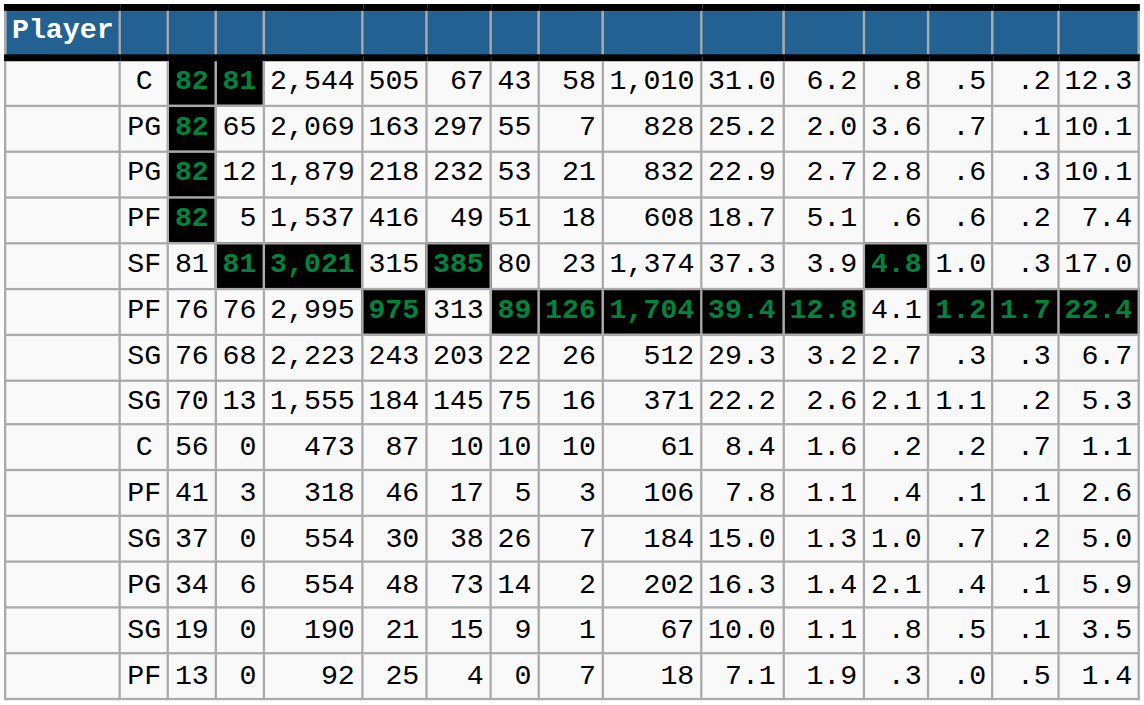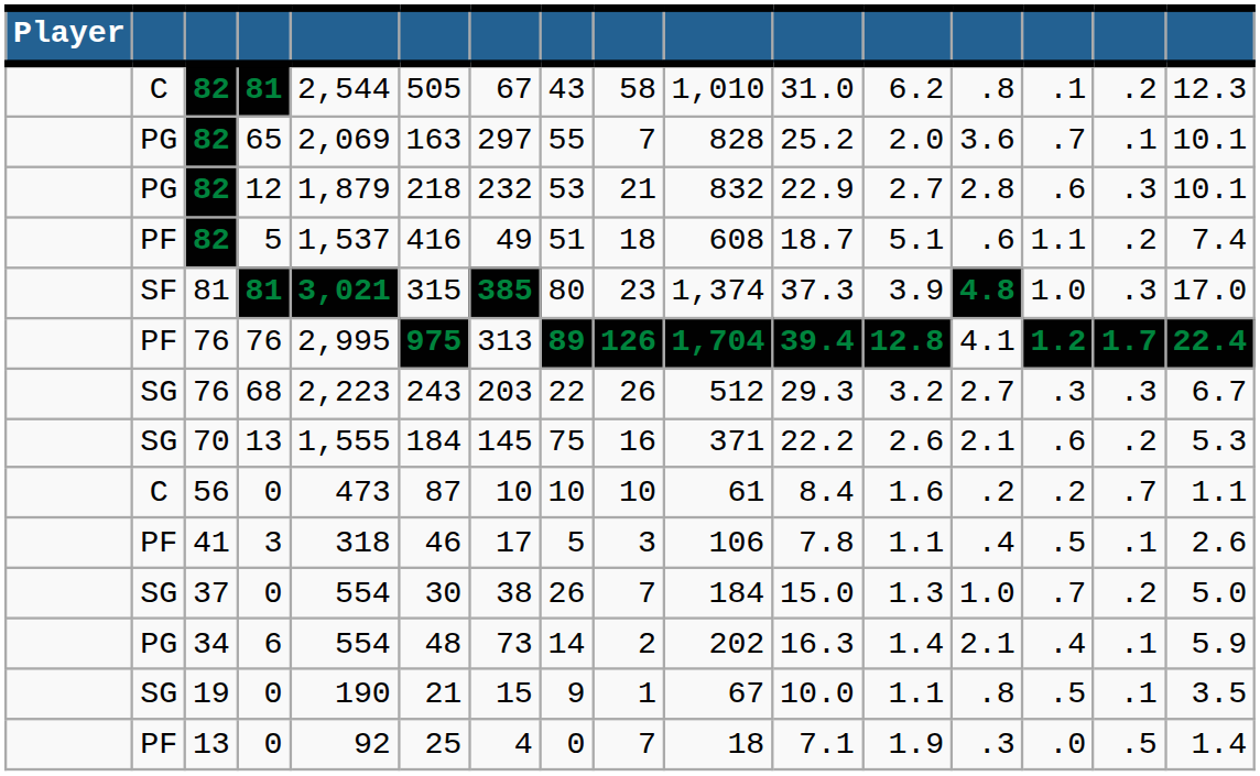 <table class="wikitable sortable" style="font-size: 95%; text-align:right;">
 <tr>
 <th style="background:#236192; color:#FFFFFF; border-top:#010101 3px solid; border-bottom:#010101 3px solid;">Player</th>
 <th style="background:#236192; color:#FFFFFF; border-top:#010101 3px solid; border-bottom:#010101 3px solid;"></th>
 <th style="background:#236192; color:#FFFFFF; border-top:#010101 3px solid; border-bottom:#010101 3px solid;"></th>
 <th style="background:#236192; color:#FFFFFF; border-top:#010101 3px solid; border-bottom:#010101 3px solid;"></th>
 <th style="background:#236192; color:#FFFFFF; border-top:#010101 3px solid; border-bottom:#010101 3px solid;"></th>
 <th style="background:#236192; color:#FFFFFF; border-top:#010101 3px solid; border-bottom:#010101 3px solid;"></th>
 <th style="background:#236192; color:#FFFFFF; border-top:#010101 3px solid; border-bottom:#010101 3px solid;"></th>
 <th style="background:#236192; color:#FFFFFF; border-top:#010101 3px solid; border-bottom:#010101 3px solid;"></th>
 <th style="background:#236192; color:#FFFFFF; border-top:#010101 3px solid; border-bottom:#010101 3px solid;"></th>
 <th style="background:#236192; color:#FFFFFF; border-top:#010101 3px solid; border-bottom:#010101 3px solid;"></th>
 <th style="background:#236192; color:#FFFFFF; border-top:#010101 3px solid; border-bottom:#010101 3px solid;"></th>
 <th style="background:#236192; color:#FFFFFF; border-top:#010101 3px solid; border-bottom:#010101 3px solid;"></th>
 <th style="background:#236192; color:#FFFFFF; border-top:#010101 3px solid; border-bottom:#010101 3px solid;"></th>
 <th style="background:#236192; color:#FFFFFF; border-top:#010101 3px solid; border-bottom:#010101 3px solid;"></th>
 <th style="background:#236192; color:#FFFFFF; border-top:#010101 3px solid; border-bottom:#010101 3px solid;"></th>
 <th style="background:#236192; color:#FFFFFF; border-top:#010101 3px solid; border-bottom:#010101 3px solid;"></th>
 </tr>
 <tr>
 <td style="text-align:left;"></td>
 <td style="text-align:center;">C</td>
 <td style="background:#010101; color:#00843D;"><strong>82</strong></td>
 <td style="background:#010101; color:#00843D;"><strong>81</strong></td>
 <td>2,544</td>
 <td>505</td>
 <td>67</td>
 <td>43</td>
 <td>58</td>
 <td>1,010</td>
 <td>31.0</td>
 <td>6.2</td>
 <td>.8</td>
-<td>.5</td>
+<td>.1</td>
 <td>.2</td>
 <td>12.3</td>
 </tr>
 <tr>
 <td style="text-align:left;"></td>
 <td style="text-align:center;">PG</td>
 <td style="background:#010101; color:#00843D;"><strong>82</strong></td>
 <td>65</td>
 <td>2,069</td>
 <td>163</td>
 <td>297</td>
 <td>55</td>
 <td>7</td>
 <td>828</td>
 <td>25.2</td>
 <td>2.0</td>
 <td>3.6</td>
 <td>.7</td>
 <td>.1</td>
 <td>10.1</td>
 </tr>
 <tr>
 <td style="text-align:left;"></td>
 <td style="text-align:center;">PG</td>
 <td style="background:#010101; color:#00843D;"><strong>82</strong></td>
 <td>12</td>
 <td>1,879</td>
 <td>218</td>
 <td>232</td>
 <td>53</td>
 <td>21</td>
 <td>832</td>
 <td>22.9</td>
 <td>2.7</td>
 <td>2.8</td>
 <td>.6</td>
 <td>.3</td>
 <td>10.1</td>
 </tr>
 <tr>
 <td style="text-align:left;"></td>
 <td style="text-align:center;">PF</td>
 <td style="background:#010101; color:#00843D;"><strong>82</strong></td>
 <td>5</td>
 <td>1,537</td>
 <td>416</td>
 <td>49</td>
 <td>51</td>
 <td>18</td>
 <td>608</td>
 <td>18.7</td>
 <td>5.1</td>
 <td>.6</td>
-<td>.6</td>
+<td>1.1</td>
 <td>.2</td>
 <td>7.4</td>
 </tr>
 <tr>
 <td style="text-align:left;"></td>
 <td style="text-align:center;">SF</td>
 <td>81</td>
 <td style="background:#010101; color:#00843D;"><strong>81</strong></td>
 <td style="background:#010101; color:#00843D;"><strong>3,021</strong></td>
 <td>315</td>
 <td style="background:#010101; color:#00843D;"><strong>385</strong></td>
 <td>80</td>
 <td>23</td>
 <td>1,374</td>
 <td>37.3</td>
 <td>3.9</td>
 <td style="background:#010101; color:#00843D;"><strong>4.8</strong></td>
 <td>1.0</td>
 <td>.3</td>
 <td>17.0</td>
 </tr>
 <tr>
 <td style="text-align:left;"></td>
 <td style="text-align:center;">PF</td>
 <td>76</td>
 <td>76</td>
 <td>2,995</td>
 <td style="background:#010101; color:#00843D;"><strong>975</strong></td>
 <td>313</td>
 <td style="background:#010101; color:#00843D;"><strong>89</strong></td>
 <td style="background:#010101; color:#00843D;"><strong>126</strong></td>
 <td style="background:#010101; color:#00843D;"><strong>1,704</strong></td>
 <td style="background:#010101; color:#00843D;"><strong>39.4</strong></td>
 <td style="background:#010101; color:#00843D;"><strong>12.8</strong></td>
 <td>4.1</td>
 <td style="background:#010101; color:#00843D;"><strong>1.2</strong></td>
 <td style="background:#010101; color:#00843D;"><strong>1.7</strong></td>
 <td style="background:#010101; color:#00843D;"><strong>22.4</strong></td>
 </tr>
 <tr>
 <td style="text-align:left;"></td>
 <td style="text-align:center;">SG</td>
 <td>76</td>
 <td>68</td>
 <td>2,223</td>
 <td>243</td>
 <td>203</td>
 <td>22</td>
 <td>26</td>
 <td>512</td>
 <td>29.3</td>
 <td>3.2</td>
 <td>2.7</td>
 <td>.3</td>
 <td>.3</td>
 <td>6.7</td>
 </tr>
 <tr>
 <td style="text-align:left;"></td>
 <td style="text-align:center;">SG</td>
 <td>70</td>
 <td>13</td>
 <td>1,555</td>
 <td>184</td>
 <td>145</td>
 <td>75</td>
 <td>16</td>
 <td>371</td>
 <td>22.2</td>
 <td>2.6</td>
 <td>2.1</td>
-<td>1.1</td>
+<td>.6</td>
 <td>.2</td>
 <td>5.3</td>
 </tr>
 <tr>
 <td style="text-align:left;"></td>
 <td style="text-align:center;">C</td>
 <td>56</td>
 <td>0</td>
 <td>473</td>
 <td>87</td>
 <td>10</td>
 <td>10</td>
 <td>10</td>
 <td>61</td>
 <td>8.4</td>
 <td>1.6</td>
 <td>.2</td>
 <td>.2</td>
 <td>.7</td>
 <td>1.1</td>
 </tr>
 <tr>
 <td style="text-align:left;"></td>
 <td style="text-align:center;">PF</td>
 <td>41</td>
 <td>3</td>
 <td>318</td>
 <td>46</td>
 <td>17</td>
 <td>5</td>
 <td>3</td>
 <td>106</td>
 <td>7.8</td>
 <td>1.1</td>
 <td>.4</td>
-<td>.1</td>
+<td>.5</td>
 <td>.1</td>
 <td>2.6</td>
 </tr>
 <tr>
 <td style="text-align:left;"></td>
 <td style="text-align:center;">SG</td>
 <td>37</td>
 <td>0</td>
 <td>554</td>
 <td>30</td>
 <td>38</td>
 <td>26</td>
 <td>7</td>
 <td>184</td>
 <td>15.0</td>
 <td>1.3</td>
 <td>1.0</td>
 <td>.7</td>
 <td>.2</td>
 <td>5.0</td>
 </tr>
 <tr>
 <td style="text-align:left;"></td>
 <td style="text-align:center;">PG</td>
 <td>34</td>
 <td>6</td>
 <td>554</td>
 <td>48</td>
 <td>73</td>
 <td>14</td>
 <td>2</td>
 <td>202</td>
 <td>16.3</td>
 <td>1.4</td>
 <td>2.1</td>
 <td>.4</td>
 <td>.1</td>
 <td>5.9</td>
 </tr>
 <tr>
 <td style="text-align:left;"></td>
 <td style="text-align:center;">SG</td>
 <td>19</td>
 <td>0</td>
 <td>190</td>
 <td>21</td>
 <td>15</td>
 <td>9</td>
 <td>1</td>
 <td>67</td>
 <td>10.0</td>
 <td>1.1</td>
 <td>.8</td>
 <td>.5</td>
 <td>.1</td>
 <td>3.5</td>
 </tr>
 <tr>
 <td style="text-align:left;"></td>
 <td style="text-align:center;">PF</td>
 <td>13</td>
 <td>0</td>
 <td>92</td>
 <td>25</td>
 <td>4</td>
 <td>0</td>
 <td>7</td>
 <td>18</td>
 <td>7.1</td>
 <td>1.9</td>
 <td>.3</td>
 <td>.0</td>
 <td>.5</td>
 <td>1.4</td>
 </tr>
 </table>
